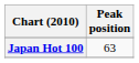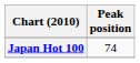 <table class="wikitable sortable plainrowheaders">
 <tr>
 <th>Chart (2010)</th>
 <th>Peak<br>position</th>
 </tr>
 <tr>
 </tr>
 <tr>
 </tr>
 <tr>
 </tr>
 <tr>
 </tr>
 <tr>
 </tr>
 <tr>
 </tr>
 <tr>
 <th scope="row"><a href='#'>Japan Hot 100</a></th>
-<td align="center">63</td>
+<td align="center">74</td>
 </tr>
 <tr>
 </tr>
 <tr>
 </tr>
 <tr>
 </tr>
 <tr>
 </tr>
 <tr>
 </tr>
 <tr>
 </tr>
 <tr>
 </tr>
 <tr>
 </tr>
 </table>
